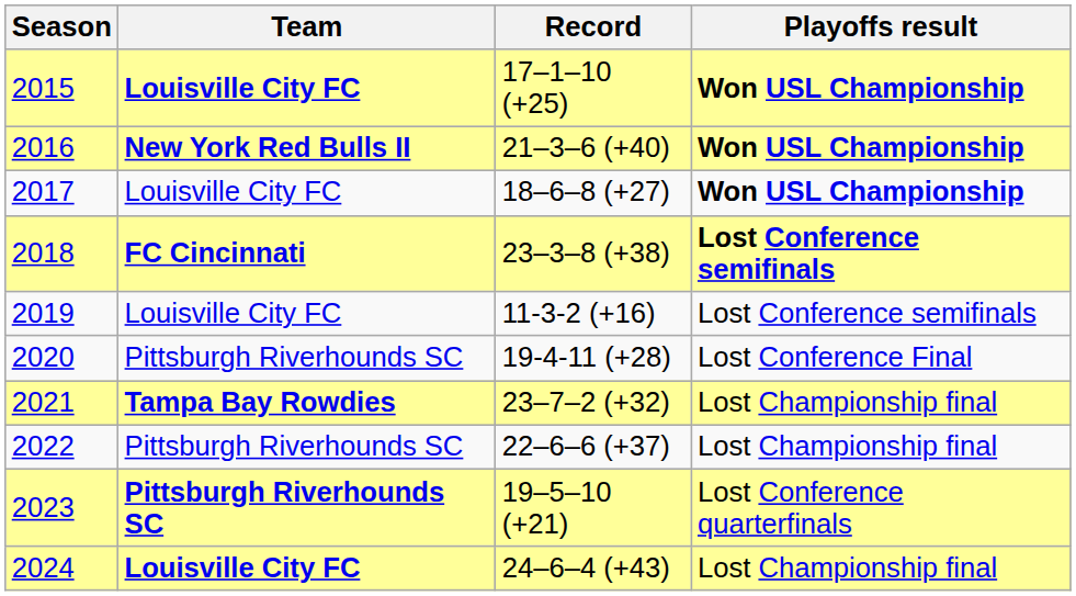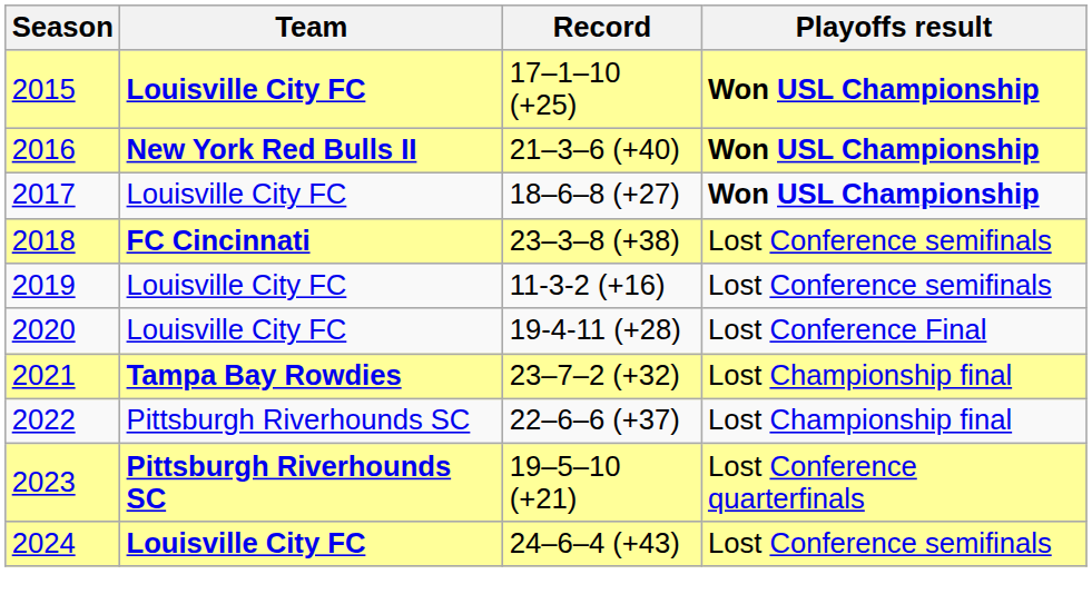 <table class="wikitable sortable">
 <tr>
 <th>Season</th>
 <th>Team</th>
 <th>Record</th>
 <th>Playoffs result</th>
 </tr>
 <tr bgcolor=#FFFF99>
 <td><a href='#'>2015</a></td>
 <td><strong><a href='#'>Louisville City FC</a></strong></td>
 <td>17–1–10 (+25)</td>
 <td><strong>Won <a href='#'>USL Championship</a></strong></td>
 </tr>
 <tr bgcolor=#FFFF99>
 <td><a href='#'>2016</a></td>
 <td><strong><a href='#'>New York Red Bulls II</a></strong></td>
 <td>21–3–6 (+40)</td>
 <td><strong>Won <a href='#'>USL Championship</a></strong></td>
 </tr>
 <tr>
 <td><a href='#'>2017</a></td>
 <td><a href='#'>Louisville City FC</a></td>
 <td>18–6–8 (+27)</td>
 <td><strong>Won <a href='#'>USL Championship</a></strong></td>
 </tr>
 <tr bgcolor=#FFFF99>
 <td><a href='#'>2018</a></td>
 <td><strong><a href='#'>FC Cincinnati</a></strong></td>
 <td>23–3–8 (+38)</td>
-<td><strong>Lost <a href='#'>Conference semifinals</a></strong></td>
+<td>Lost <a href='#'>Conference semifinals</a></td>
 </tr>
 <tr>
 <td><a href='#'>2019</a></td>
 <td><a href='#'>Louisville City FC</a></td>
 <td>11-3-2 (+16)</td>
 <td>Lost <a href='#'>Conference semifinals</a></td>
 </tr>
 <tr>
 <td><a href='#'>2020</a></td>
-<td><a href='#'>Pittsburgh Riverhounds SC</a></td>
+<td><a href='#'>Louisville City FC</a></td>
 <td>19-4-11 (+28)</td>
 <td>Lost <a href='#'>Conference Final</a></td>
 </tr>
 <tr bgcolor=#FFFF99>
 <td><a href='#'>2021</a></td>
 <td><strong><a href='#'>Tampa Bay Rowdies</a></strong></td>
 <td>23–7–2 (+32)</td>
 <td>Lost <a href='#'>Championship final</a></td>
 </tr>
 <tr>
 <td><a href='#'>2022</a></td>
 <td><a href='#'>Pittsburgh Riverhounds SC</a></td>
 <td>22–6–6 (+37)</td>
 <td>Lost <a href='#'>Championship final</a></td>
 </tr>
 <tr bgcolor=#FFFF99>
 <td><a href='#'>2023</a></td>
 <td><strong><a href='#'>Pittsburgh Riverhounds SC</a></strong></td>
 <td>19–5–10 (+21)</td>
 <td>Lost <a href='#'>Conference quarterfinals</a></td>
 </tr>
 <tr bgcolor=#FFFF99>
 <td><a href='#'>2024</a></td>
 <td><strong><a href='#'>Louisville City FC</a></strong></td>
 <td>24–6–4 (+43)</td>
-<td>Lost <a href='#'>Championship final</a></td>
+<td>Lost <a href='#'>Conference semifinals</a></td>
 </tr>
 </table>
